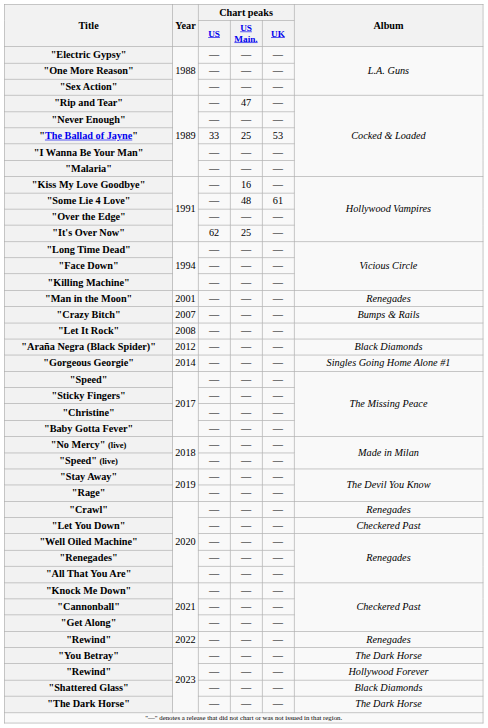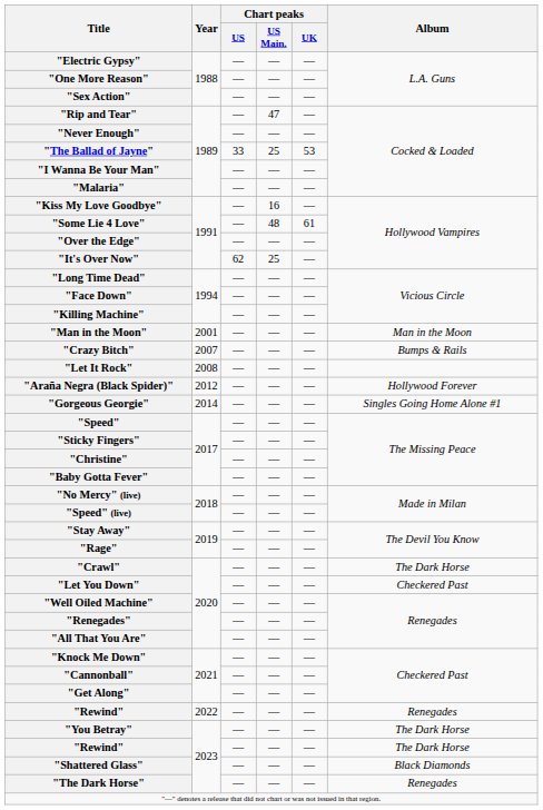 <table class="wikitable plainrowheaders" style="text-align:center;">
 <tr>
 <th scope="col" rowspan="2" style="width:16em;">Title</th>
 <th scope="col" rowspan="2">Year</th>
 <th scope="col" colspan="3">Chart peaks</th>
 <th scope="col" rowspan="2" style="width:18em;">Album</th>
 </tr>
 <tr>
 <th scope="col" style="width:3em;font-size:90%;"><a href='#'>US</a><br></th>
 <th scope="col" style="width:3em;font-size:90%;"><a href='#'>US<br>Main.</a><br></th>
 <th scope="col" style="width:3em;font-size:90%;"><a href='#'>UK</a><br></th>
 </tr>
 <tr>
 <th scope="row">"Electric Gypsy"</th>
 <td rowspan="3">1988</td>
 <td>—</td>
 <td>—</td>
 <td>—</td>
 <td rowspan="3"><em>L.A. Guns</em></td>
 </tr>
 <tr>
 <th scope="row">"One More Reason"</th>
 <td>—</td>
 <td>—</td>
 <td>—</td>
 </tr>
 <tr>
 <th scope="row">"Sex Action"</th>
 <td>—</td>
 <td>—</td>
 <td>—</td>
 </tr>
 <tr>
 <th scope="row">"Rip and Tear"</th>
 <td rowspan="5">1989</td>
 <td>—</td>
 <td>47</td>
 <td>—</td>
 <td rowspan="5"><em>Cocked & Loaded</em></td>
 </tr>
 <tr>
 <th scope="row">"Never Enough"</th>
 <td>—</td>
 <td>—</td>
 <td>—</td>
 </tr>
 <tr>
 <th scope="row">"<a href='#'>The Ballad of Jayne</a>"</th>
 <td>33</td>
 <td>25</td>
 <td>53</td>
 </tr>
 <tr>
 <th scope="row">"I Wanna Be Your Man"</th>
 <td>—</td>
 <td>—</td>
 <td>—</td>
 </tr>
 <tr>
 <th scope="row">"Malaria"</th>
 <td>—</td>
 <td>—</td>
 <td>—</td>
 </tr>
 <tr>
 <th scope="row">"Kiss My Love Goodbye"</th>
 <td rowspan="4">1991</td>
 <td>—</td>
 <td>16</td>
 <td>—</td>
 <td rowspan="4"><em>Hollywood Vampires</em></td>
 </tr>
 <tr>
 <th scope="row">"Some Lie 4 Love"</th>
 <td>—</td>
 <td>48</td>
 <td>61</td>
 </tr>
 <tr>
 <th scope="row">"Over the Edge"</th>
 <td>—</td>
 <td>—</td>
 <td>—</td>
 </tr>
 <tr>
 <th scope="row">"It's Over Now"</th>
 <td>62</td>
 <td>25</td>
 <td>—</td>
 </tr>
 <tr>
 <th scope="row">"Long Time Dead"</th>
 <td rowspan="3">1994</td>
 <td>—</td>
 <td>—</td>
 <td>—</td>
 <td rowspan="3"><em>Vicious Circle</em></td>
 </tr>
 <tr>
 <th scope="row">"Face Down"</th>
 <td>—</td>
 <td>—</td>
 <td>—</td>
 </tr>
 <tr>
 <th scope="row">"Killing Machine"</th>
 <td>—</td>
 <td>—</td>
 <td>—</td>
 </tr>
 <tr>
 <th scope="row">"Man in the Moon"</th>
 <td>2001</td>
 <td>—</td>
 <td>—</td>
 <td>—</td>
-<td><em>Renegades </em></td>
+<td><em>Man in the Moon</em></td>
 </tr>
 <tr>
 <th scope="row">"Crazy Bitch"</th>
 <td>2007</td>
 <td>—</td>
 <td>—</td>
 <td>—</td>
 <td><em>Bumps & Rails</em></td>
 </tr>
 <tr>
 <th scope="row">"Let It Rock"</th>
 <td>2008</td>
 <td>—</td>
 <td>—</td>
 <td>—</td>
 <td></td>
 </tr>
 <tr>
 <th scope="row">"Araña Negra (Black Spider)"</th>
 <td>2012</td>
 <td>—</td>
 <td>—</td>
 <td>—</td>
-<td><em>Black Diamonds</em></td>
+<td><em>Hollywood Forever</em></td>
 </tr>
 <tr>
 <th scope="row">"Gorgeous Georgie"</th>
 <td>2014</td>
 <td>—</td>
 <td>—</td>
 <td>—</td>
 <td><em>Singles Going Home Alone #1</em></td>
 </tr>
 <tr>
 <th scope="row">"Speed"</th>
 <td rowspan="4">2017</td>
 <td>—</td>
 <td>—</td>
 <td>—</td>
 <td rowspan="4"><em>The Missing Peace</em></td>
 </tr>
 <tr>
 <th scope="row">"Sticky Fingers"</th>
 <td>—</td>
 <td>—</td>
 <td>—</td>
 </tr>
 <tr>
 <th scope="row">"Christine"</th>
 <td>—</td>
 <td>—</td>
 <td>—</td>
 </tr>
 <tr>
 <th scope="row">"Baby Gotta Fever"</th>
 <td>—</td>
 <td>—</td>
 <td>—</td>
 </tr>
 <tr>
 <th scope="row">"No Mercy" <small>(live)</small></th>
 <td rowspan="2">2018</td>
 <td>—</td>
 <td>—</td>
 <td>—</td>
 <td rowspan="2"><em>Made in Milan</em></td>
 </tr>
 <tr>
 <th scope="row">"Speed" <small>(live)</small></th>
 <td>—</td>
 <td>—</td>
 <td>—</td>
 </tr>
 <tr>
 <th scope="row">"Stay Away"</th>
 <td rowspan="2">2019</td>
 <td>—</td>
 <td>—</td>
 <td>—</td>
 <td rowspan="2"><em>The Devil You Know</em></td>
 </tr>
 <tr>
 <th scope="row">"Rage"</th>
 <td>—</td>
 <td>—</td>
 <td>—</td>
 </tr>
 <tr>
 <th scope="row">"Crawl"</th>
 <td rowspan="5">2020</td>
 <td>—</td>
 <td>—</td>
 <td>—</td>
-<td><em>Renegades </em></td>
+<td><em>The Dark Horse</em></td>
 </tr>
 <tr>
 <th scope="row">"Let You Down"</th>
 <td>—</td>
 <td>—</td>
 <td>—</td>
 <td><em>Checkered Past</em></td>
 </tr>
 <tr>
 <th scope="row">"Well Oiled Machine"</th>
 <td>—</td>
 <td>—</td>
 <td>—</td>
 <td rowspan="3"><em>Renegades</em></td>
 </tr>
 <tr>
 <th scope="row">"Renegades"</th>
 <td>—</td>
 <td>—</td>
 <td>—</td>
 </tr>
 <tr>
 <th scope="row">"All That You Are"</th>
 <td>—</td>
 <td>—</td>
 <td>—</td>
 </tr>
 <tr>
 <th scope="row">"Knock Me Down"</th>
 <td rowspan="3">2021</td>
 <td>—</td>
 <td>—</td>
 <td>—</td>
 <td rowspan="3"><em>Checkered Past</em></td>
 </tr>
 <tr>
 <th scope="row">"Cannonball"</th>
 <td>—</td>
 <td>—</td>
 <td>—</td>
 </tr>
 <tr>
 <th scope="row">"Get Along"</th>
 <td>—</td>
 <td>—</td>
 <td>—</td>
 </tr>
 <tr>
 <th scope="row">"Rewind"</th>
 <td>2022</td>
 <td>—</td>
 <td>—</td>
 <td>—</td>
 <td><em>Renegades </em></td>
 </tr>
 <tr>
 <th scope="row">"You Betray"</th>
 <td rowspan="4">2023</td>
 <td>—</td>
 <td>—</td>
 <td>—</td>
 <td><em>The Dark Horse</em></td>
 </tr>
 <tr>
 <th scope="row">"Rewind"</th>
 <td>—</td>
 <td>—</td>
 <td>—</td>
-<td><em>Hollywood Forever</em></td>
+<td><em>The Dark Horse</em></td>
 </tr>
 <tr>
 <th scope="row">"Shattered Glass"</th>
 <td>—</td>
 <td>—</td>
 <td>—</td>
 <td><em>Black Diamonds</em></td>
 </tr>
 <tr>
 <th scope="row">"The Dark Horse"</th>
 <td>—</td>
 <td>—</td>
 <td>—</td>
-<td><em>The Dark Horse</em></td>
+<td><em>Renegades </em></td>
 </tr>
 <tr>
 <td align="center" colspan="6" style="font-size: 8pt">"—" denotes a release that did not chart or was not issued in that region.</td>
 </tr>
 </table>
